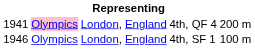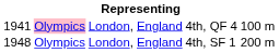 <table>
 <tr>
 <th colspan="6">Representing </th>
 </tr>
 <tr>
 <td>1941</td>
 <td style="background: pink;"><a href='#'>Olympics</a></td>
 <td><a href='#'>London</a>, <a href='#'>England</a></td>
 <td>4th, QF 4</td>
+<td>100 m</td>
+<td><a href='#'></a></td>
+</tr>
+<tr>
+<td>1948</td>
+<td><a href='#'>Olympics</a></td>
+<td><a href='#'>London</a>, <a href='#'>England</a></td>
+<td>4th, SF 1</td>
 <td>200 m</td>
 <td><a href='#'></a></td>
 </tr>
-<tr>
-<td>1946</td>
-<td><a href='#'>Olympics</a></td>
-<td><a href='#'>London</a>, <a href='#'>England</a></td>
-<td>4th, SF 1</td>
-<td>100 m</td>
-<td><a href='#'></a></td>
-</tr>
 </table>
